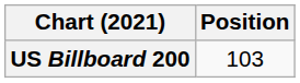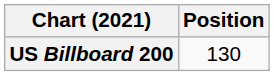 <table class="wikitable plainrowheaders" style="text-align:center">
 <tr>
 <th scope="col">Chart (2021)</th>
 <th scope="col">Position</th>
 </tr>
 <tr>
 <th scope="row">US <em>Billboard</em> 200</th>
-<td>103</td>
+<td>130</td>
 </tr>
 </table>
